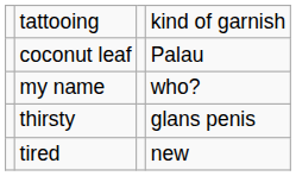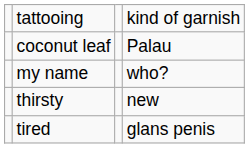 <table class="wikitable">
 <tr>
 <td></td>
 <td>tattooing</td>
 <td></td>
 <td>kind of garnish</td>
 </tr>
 <tr>
 <td></td>
 <td>coconut leaf</td>
 <td></td>
 <td>Palau</td>
 </tr>
 <tr>
 <td></td>
 <td>my name</td>
 <td></td>
 <td>who?</td>
 </tr>
 <tr>
 <td></td>
 <td>thirsty</td>
 <td></td>
-<td>glans penis</td>
+<td>new</td>
 </tr>
 <tr>
 <td></td>
 <td>tired</td>
 <td></td>
-<td>new</td>
+<td>glans penis</td>
 </tr>
 </table>
